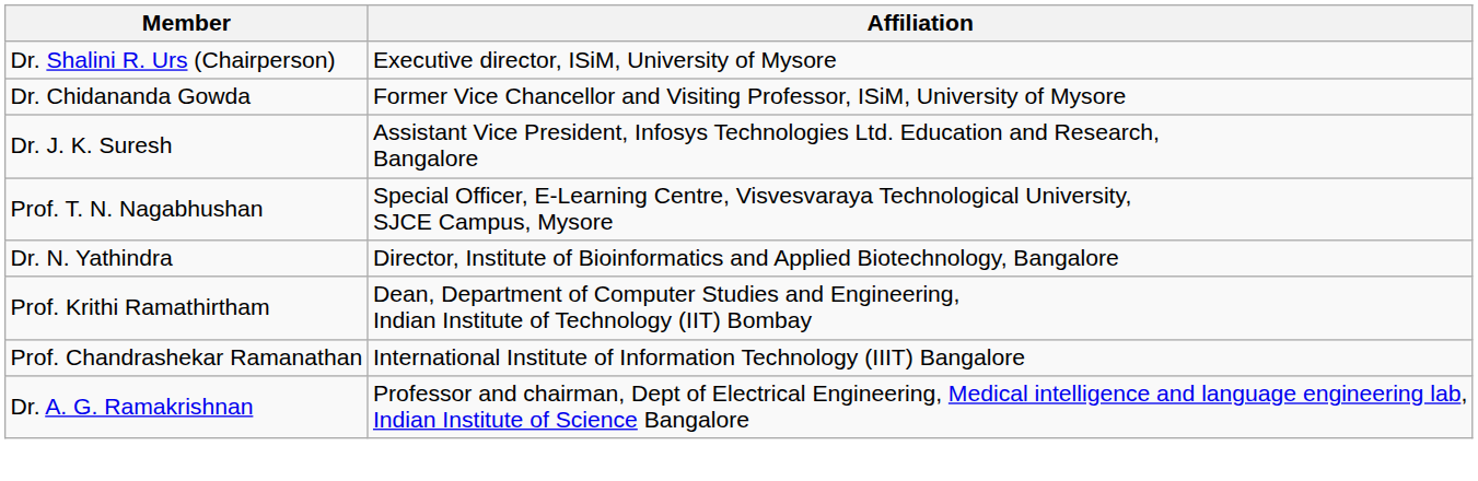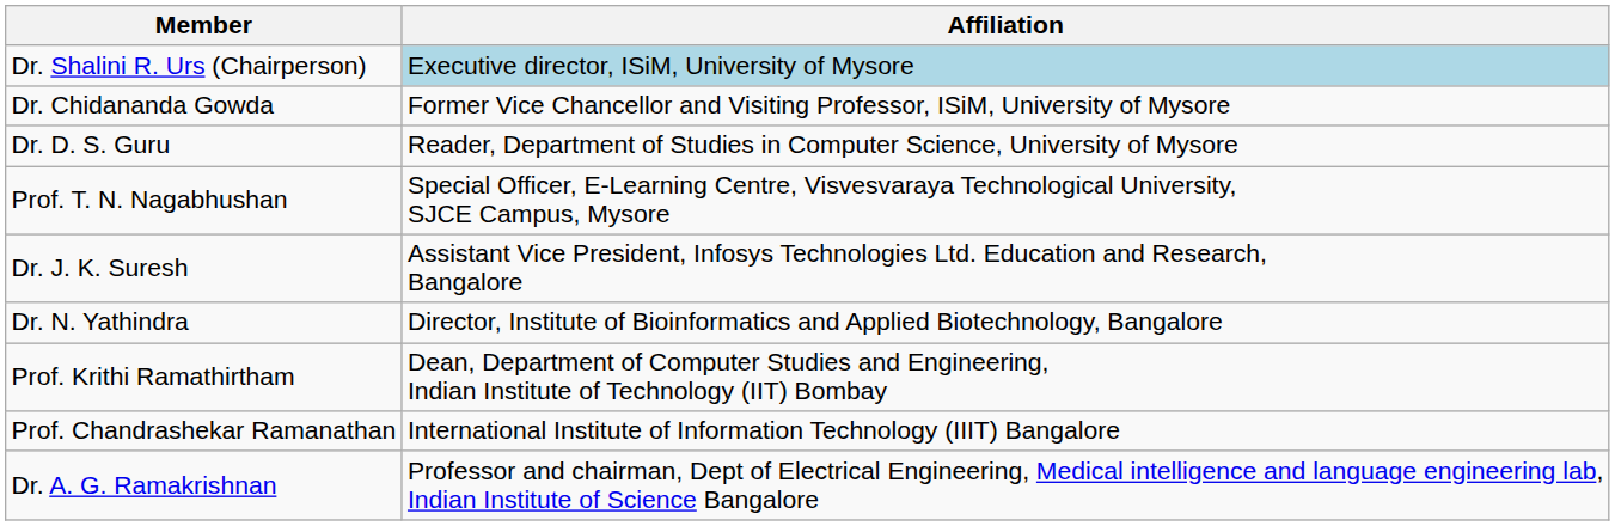 <table class="wikitable">
 <tr>
 <th>Member</th>
 <th>Affiliation</th>
 </tr>
 <tr>
 <td>Dr. <a href='#'>Shalini R. Urs</a> (Chairperson)</td>
-<td>Executive director, ISiM, University of Mysore</td>
+<td style="background: lightblue;">Executive director, ISiM, University of Mysore</td>
 </tr>
 <tr>
 <td>Dr. Chidananda Gowda</td>
 <td>Former Vice Chancellor and Visiting Professor, ISiM, University of Mysore</td>
 </tr>
 <tr>
-<td>Dr. J. K. Suresh</td>
-<td>Assistant Vice President, Infosys Technologies Ltd. Education and Research,<br>Bangalore</td>
+<td>Dr. D. S. Guru</td>
+<td>Reader, Department of Studies in Computer Science, University of Mysore</td>
 </tr>
 <tr>
 <td>Prof. T. N. Nagabhushan</td>
 <td>Special Officer, E-Learning Centre, Visvesvaraya Technological University,<br>SJCE Campus, Mysore</td>
+</tr>
+<tr>
+<td>Dr. J. K. Suresh</td>
+<td>Assistant Vice President, Infosys Technologies Ltd. Education and Research,<br>Bangalore</td>
 </tr>
 <tr>
 <td>Dr. N. Yathindra</td>
 <td>Director, Institute of Bioinformatics and Applied Biotechnology, Bangalore</td>
 </tr>
 <tr>
 <td>Prof. Krithi Ramathirtham</td>
 <td>Dean, Department of Computer Studies and Engineering,<br>Indian Institute of Technology (IIT) Bombay</td>
 </tr>
 <tr>
 <td>Prof. Chandrashekar Ramanathan</td>
 <td>International Institute of Information Technology (IIIT) Bangalore</td>
 </tr>
 <tr>
 <td>Dr. <a href='#'>A. G. Ramakrishnan</a></td>
 <td>Professor and chairman, Dept of Electrical Engineering, <a href='#'>Medical intelligence and language engineering lab</a>, <br><a href='#'>Indian Institute of Science</a> Bangalore</td>
 </tr>
 </table>
